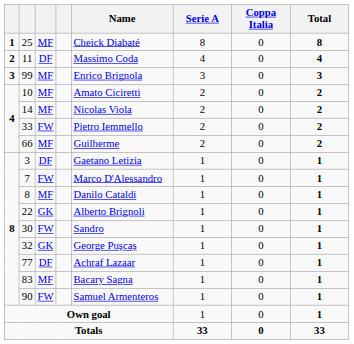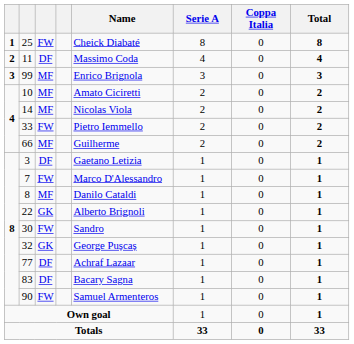 <table class="wikitable" style="text-align:center">
 <tr>
 <th width=15></th>
 <th width=15></th>
 <th width=15></th>
 <th width=15></th>
 <th width=145>Name</th>
 <th width=80><strong><a href='#'>Serie A</a></strong></th>
 <th width=80><strong><a href='#'>Coppa Italia</a></strong></th>
 <th width=80>Total</th>
 </tr>
 <tr>
 <td><strong>1</strong></td>
 <td>25</td>
-<td><a href='#'>MF</a></td>
+<td><a href='#'>FW</a></td>
 <td></td>
 <td align=left><a href='#'>Cheick Diabaté</a></td>
 <td>8</td>
 <td>0</td>
 <td><strong>8</strong></td>
 </tr>
 <tr>
 <td><strong>2</strong></td>
 <td>11</td>
 <td><a href='#'>DF</a></td>
 <td></td>
 <td align=left><a href='#'>Massimo Coda</a></td>
 <td>4</td>
 <td>0</td>
 <td><strong>4</strong></td>
 </tr>
 <tr>
 <td><strong>3</strong></td>
 <td>99</td>
 <td><a href='#'>MF</a></td>
 <td></td>
 <td align=left><a href='#'>Enrico Brignola</a></td>
 <td>3</td>
 <td>0</td>
 <td><strong>3</strong></td>
 </tr>
 <tr>
 <td rowspan=4><strong>4</strong></td>
 <td>10</td>
 <td><a href='#'>MF</a></td>
 <td></td>
 <td align=left><a href='#'>Amato Ciciretti</a></td>
 <td>2</td>
 <td>0</td>
 <td><strong>2</strong></td>
 </tr>
 <tr>
 <td>14</td>
 <td><a href='#'>MF</a></td>
 <td></td>
 <td align=left><a href='#'>Nicolas Viola</a></td>
 <td>2</td>
 <td>0</td>
 <td><strong>2</strong></td>
 </tr>
 <tr>
 <td>33</td>
 <td><a href='#'>FW</a></td>
 <td></td>
 <td align=left><a href='#'>Pietro Iemmello</a></td>
 <td>2</td>
 <td>0</td>
 <td><strong>2</strong></td>
 </tr>
 <tr>
 <td>66</td>
 <td><a href='#'>MF</a></td>
 <td></td>
 <td align=left><a href='#'>Guilherme</a></td>
 <td>2</td>
 <td>0</td>
 <td><strong>2</strong></td>
 </tr>
 <tr>
 <td rowspan=9><strong>8</strong></td>
 <td>3</td>
 <td><a href='#'>DF</a></td>
 <td></td>
 <td align=left><a href='#'>Gaetano Letizia</a></td>
 <td>1</td>
 <td>0</td>
 <td><strong>1</strong></td>
 </tr>
 <tr>
 <td>7</td>
 <td><a href='#'>FW</a></td>
 <td></td>
 <td align=left><a href='#'>Marco D'Alessandro</a></td>
 <td>1</td>
 <td>0</td>
 <td><strong>1</strong></td>
 </tr>
 <tr>
 <td>8</td>
 <td><a href='#'>MF</a></td>
 <td></td>
 <td align=left><a href='#'>Danilo Cataldi</a></td>
 <td>1</td>
 <td>0</td>
 <td><strong>1</strong></td>
 </tr>
 <tr>
 <td>22</td>
 <td><a href='#'>GK</a></td>
 <td></td>
 <td align=left><a href='#'>Alberto Brignoli</a></td>
 <td>1</td>
 <td>0</td>
 <td><strong>1</strong></td>
 </tr>
 <tr>
 <td>30</td>
 <td><a href='#'>FW</a></td>
 <td></td>
 <td align=left><a href='#'>Sandro</a></td>
 <td>1</td>
 <td>0</td>
 <td><strong>1</strong></td>
 </tr>
 <tr>
 <td>32</td>
 <td><a href='#'>GK</a></td>
 <td></td>
 <td align=left><a href='#'>George Pușcaș</a></td>
 <td>1</td>
 <td>0</td>
 <td><strong>1</strong></td>
 </tr>
 <tr>
 <td>77</td>
 <td><a href='#'>DF</a></td>
 <td></td>
 <td align=left><a href='#'>Achraf Lazaar</a></td>
 <td>1</td>
 <td>0</td>
 <td><strong>1</strong></td>
 </tr>
 <tr>
 <td>83</td>
-<td><a href='#'>MF</a></td>
+<td><a href='#'>DF</a></td>
 <td></td>
 <td align=left><a href='#'>Bacary Sagna</a></td>
 <td>1</td>
 <td>0</td>
 <td><strong>1</strong></td>
 </tr>
 <tr>
 <td>90</td>
 <td><a href='#'>FW</a></td>
 <td></td>
 <td align=left><a href='#'>Samuel Armenteros</a></td>
 <td>1</td>
 <td>0</td>
 <td><strong>1</strong></td>
 </tr>
 <tr>
 <td colspan=5><strong>Own goal</strong></td>
 <td>1</td>
 <td>0</td>
 <td><strong>1</strong></td>
 </tr>
 <tr>
 <td colspan=5><strong>Totals</strong></td>
 <td><strong>33</strong></td>
 <td><strong>0</strong></td>
 <td><strong>33</strong></td>
 </tr>
 </table>
